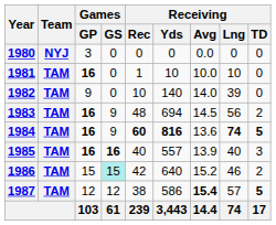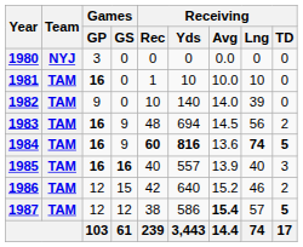 <table class="wikitable" style="text-align:center">
 <tr>
 <th rowspan="2">Year</th>
 <th rowspan="2">Team</th>
 <th colspan="2">Games</th>
 <th colspan="5">Receiving</th>
 </tr>
 <tr>
 <th>GP</th>
 <th>GS</th>
 <th>Rec</th>
 <th>Yds</th>
 <th>Avg</th>
 <th>Lng</th>
 <th>TD</th>
 </tr>
 <tr>
 <th><a href='#'>1980</a></th>
 <th><a href='#'>NYJ</a></th>
 <td>3</td>
 <td>0</td>
 <td>0</td>
 <td>0</td>
 <td>0.0</td>
 <td>0</td>
 <td>0</td>
 </tr>
 <tr>
 <th><a href='#'>1981</a></th>
 <th><a href='#'>TAM</a></th>
 <td><strong>16</strong></td>
 <td>0</td>
 <td>1</td>
 <td>10</td>
 <td>10.0</td>
 <td>10</td>
 <td>0</td>
 </tr>
 <tr>
 <th><a href='#'>1982</a></th>
 <th><a href='#'>TAM</a></th>
 <td>9</td>
 <td>0</td>
 <td>10</td>
 <td>140</td>
 <td>14.0</td>
 <td>39</td>
 <td>0</td>
 </tr>
 <tr>
 <th><a href='#'>1983</a></th>
 <th><a href='#'>TAM</a></th>
 <td><strong>16</strong></td>
 <td>9</td>
 <td>48</td>
 <td>694</td>
 <td>14.5</td>
 <td>56</td>
 <td>2</td>
 </tr>
 <tr>
 <th><a href='#'>1984</a></th>
 <th><a href='#'>TAM</a></th>
 <td><strong>16</strong></td>
 <td>9</td>
 <td><strong>60</strong></td>
 <td><strong>816</strong></td>
 <td>13.6</td>
 <td><strong>74</strong></td>
 <td><strong>5</strong></td>
 </tr>
 <tr>
 <th><a href='#'>1985</a></th>
 <th><a href='#'>TAM</a></th>
 <td><strong>16</strong></td>
 <td><strong>16</strong></td>
 <td>40</td>
 <td>557</td>
 <td>13.9</td>
 <td>40</td>
 <td>3</td>
 </tr>
 <tr>
 <th><a href='#'>1986</a></th>
 <th><a href='#'>TAM</a></th>
+<td>12</td>
 <td>15</td>
-<td style="background: paleturquoise;">15</td>
 <td>42</td>
 <td>640</td>
 <td>15.2</td>
 <td>46</td>
 <td>2</td>
 </tr>
 <tr>
 <th><a href='#'>1987</a></th>
 <th><a href='#'>TAM</a></th>
 <td>12</td>
 <td>12</td>
 <td>38</td>
 <td>586</td>
 <td><strong>15.4</strong></td>
 <td>57</td>
 <td><strong>5</strong></td>
 </tr>
 <tr>
 <th colspan="2"></th>
 <th>103</th>
 <th>61</th>
 <th>239</th>
 <th>3,443</th>
 <th>14.4</th>
 <th>74</th>
 <th>17</th>
 </tr>
 </table>
